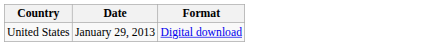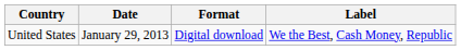 <table class="wikitable">
 <tr>
 <th>Country</th>
 <th>Date</th>
 <th>Format</th>
+<th>Label</th>
 </tr>
 <tr>
 <td>United States</td>
 <td>January 29, 2013</td>
 <td><a href='#'>Digital download</a></td>
+<td><a href='#'>We the Best</a>, <a href='#'>Cash Money</a>, <a href='#'>Republic</a></td>
 </tr>
 </table>
